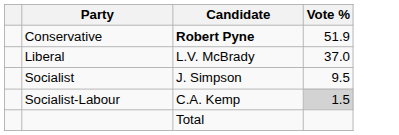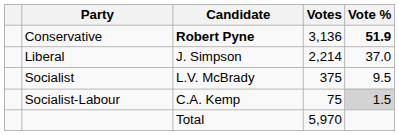 <table class="wikitable">
 <tr>
 <th></th>
 <th scope="col" width="175">Party</th>
 <th scope="col" width="150">Candidate</th>
+<th>Votes</th>
 <th>Vote %</th>
 </tr>
 <tr>
 <td>   </td>
 <td>Conservative</td>
 <td><strong>Robert Pyne</strong></td>
-<td align=right>51.9</td>
+<td align=right>3,136</td>
+<td align=right><strong>51.9</strong></td>
 </tr>
 <tr>
 <td>   </td>
 <td>Liberal</td>
-<td>L.V. McBrady</td>
+<td>J. Simpson</td>
+<td align=right>2,214</td>
 <td align=right>37.0</td>
 </tr>
 <tr>
 <td>   </td>
 <td>Socialist</td>
-<td>J. Simpson</td>
+<td>L.V. McBrady</td>
+<td align=right>375</td>
 <td align=right>9.5</td>
 </tr>
 <tr>
 <td>   </td>
 <td>Socialist-Labour</td>
 <td>C.A. Kemp</td>
+<td align=right>75</td>
 <td align=right style="background: lightgrey;">1.5</td>
 </tr>
 <tr>
 <td></td>
 <td></td>
 <td>Total</td>
+<td align=right>5,970</td>
 <td></td>
 </tr>
 </table>
